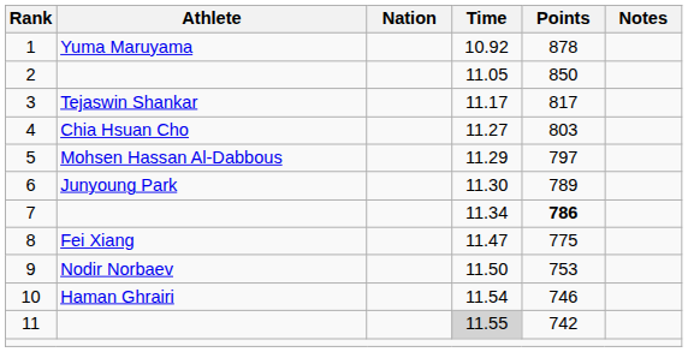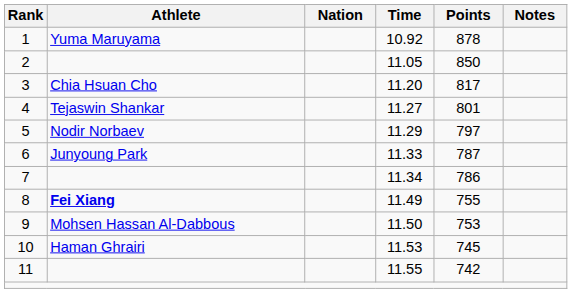 <table class="wikitable sortable" style="text-align:center;width: 70%;">
 <tr>
 <th scope="col" style="width: 10px;">Rank</th>
 <th scope="col">Athlete</th>
 <th scope="col">Nation</th>
 <th scope="col">Time</th>
 <th scope="col">Points</th>
 <th scope="col">Notes</th>
 </tr>
 <tr>
 <td>1</td>
 <td align=left><a href='#'>Yuma Maruyama</a></td>
 <td align=left></td>
 <td>10.92</td>
 <td>878</td>
 <td></td>
 </tr>
 <tr>
 <td>2</td>
 <td align=left></td>
 <td align=left></td>
 <td>11.05</td>
 <td>850</td>
 <td></td>
 </tr>
 <tr>
 <td>3</td>
-<td align=left><a href='#'>Tejaswin Shankar</a></td>
+<td align=left><a href='#'>Chia Hsuan Cho</a></td>
 <td align=left></td>
-<td>11.17</td>
+<td>11.20</td>
 <td>817</td>
 <td></td>
 </tr>
 <tr>
 <td>4</td>
-<td align=left><a href='#'>Chia Hsuan Cho</a></td>
+<td align=left><a href='#'>Tejaswin Shankar</a></td>
 <td align=left></td>
 <td>11.27</td>
-<td>803</td>
+<td>801</td>
 <td></td>
 </tr>
 <tr>
 <td>5</td>
-<td align=left><a href='#'>Mohsen Hassan Al-Dabbous</a></td>
+<td align=left><a href='#'>Nodir Norbaev</a></td>
 <td align=left></td>
 <td>11.29</td>
 <td>797</td>
 <td></td>
 </tr>
 <tr>
 <td>6</td>
 <td align=left><a href='#'>Junyoung Park</a></td>
 <td align=left></td>
-<td>11.30</td>
-<td>789</td>
+<td>11.33</td>
+<td>787</td>
 <td></td>
 </tr>
 <tr>
 <td>7</td>
 <td align=left></td>
 <td align=left></td>
 <td>11.34</td>
-<td><strong>786</strong></td>
+<td>786</td>
 <td></td>
 </tr>
 <tr>
 <td>8</td>
-<td align=left><a href='#'>Fei Xiang</a></td>
+<td align=left><strong><a href='#'>Fei Xiang</a></strong></td>
 <td align=left></td>
-<td>11.47</td>
-<td>775</td>
+<td>11.49</td>
+<td>755</td>
 <td></td>
 </tr>
 <tr>
 <td>9</td>
-<td align=left><a href='#'>Nodir Norbaev</a></td>
+<td align=left><a href='#'>Mohsen Hassan Al-Dabbous</a></td>
 <td align=left></td>
 <td>11.50</td>
 <td>753</td>
 <td></td>
 </tr>
 <tr>
 <td>10</td>
 <td align=left><a href='#'>Haman Ghrairi</a></td>
 <td align=left></td>
-<td>11.54</td>
-<td>746</td>
+<td>11.53</td>
+<td>745</td>
 <td></td>
 </tr>
 <tr>
 <td>11</td>
 <td align=left></td>
 <td align=left></td>
-<td style="background: lightgrey;">11.55</td>
+<td>11.55</td>
 <td>742</td>
 <td></td>
 </tr>
 <tr class="sortbottom">
 <td colspan="6"></td>
 </tr>
 </table>
